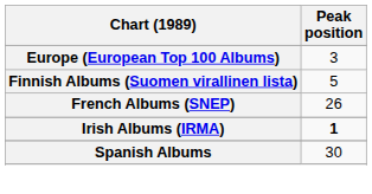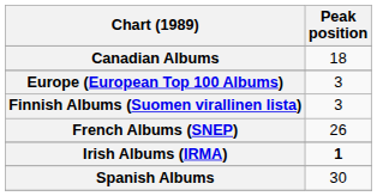 <table class="wikitable sortable plainrowheaders">
 <tr>
 <th>Chart (1989)</th>
 <th>Peak<br>position</th>
 </tr>
 <tr>
 </tr>
 <tr>
 </tr>
 <tr>
+<th scope="row">Canadian Albums</th>
+<td align="center">18</td>
+</tr>
+<tr>
 </tr>
 <tr>
 <th scope="row">Europe (<a href='#'>European Top 100 Albums</a>)</th>
 <td style="text-align:center;">3</td>
 </tr>
 <tr>
 <th scope="row">Finnish Albums (<a href='#'>Suomen virallinen lista</a>)</th>
-<td align="center">5</td>
+<td align="center">3</td>
 </tr>
 <tr>
 <th scope="row">French Albums (<a href='#'>SNEP</a>)</th>
 <td align="center">26</td>
 </tr>
 <tr>
 </tr>
 <tr>
 <th scope="row">Irish Albums (<a href='#'>IRMA</a>)</th>
 <td style="text-align:center;"><strong>1</strong></td>
 </tr>
 <tr>
 </tr>
 <tr>
 <th scope="row">Spanish Albums</th>
 <td align="center">30</td>
 </tr>
 <tr>
 </tr>
 <tr>
 </tr>
 <tr>
 </tr>
 </table>
